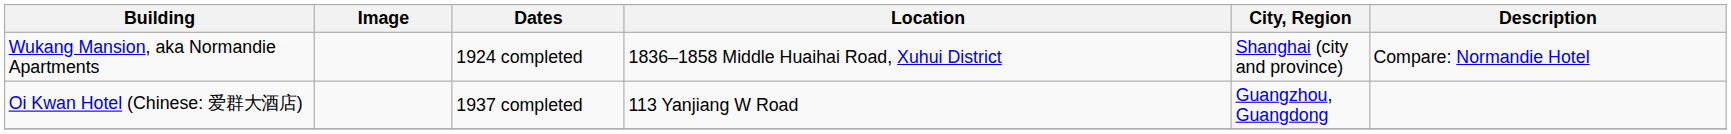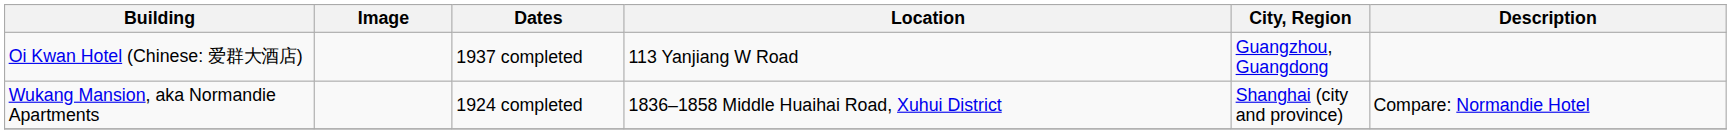 <table class="wikitable sortable" style="width:98%">
 <tr>
 <th width = 18%><strong>Building</strong></th>
 <th width = 8% class="unsortable"><strong>Image</strong></th>
 <th width = 10%><strong>Dates</strong></th>
 <th><strong>Location</strong></th>
 <th width = 8%><strong>City, Region</strong></th>
 <th class="unsortable"><strong>Description</strong></th>
 </tr>
 <tr>
+<td><a href='#'>Oi Kwan Hotel</a> (Chinese: 爱群大酒店)</td>
+<td></td>
+<td>1937 completed</td>
+<td>113 Yanjiang W Road<br></td>
+<td><a href='#'>Guangzhou</a>, <a href='#'>Guangdong</a></td>
+<td></td>
+</tr>
+<tr>
 <td><a href='#'>Wukang Mansion</a>, aka Normandie Apartments</td>
 <td></td>
 <td>1924 completed</td>
 <td>1836–1858 Middle Huaihai Road, <a href='#'>Xuhui District</a><br></td>
 <td><a href='#'>Shanghai</a> (city and province)</td>
 <td>Compare: <a href='#'>Normandie Hotel</a></td>
 </tr>
 <tr>
-<td><a href='#'>Oi Kwan Hotel</a> (Chinese: 爱群大酒店)</td>
-<td></td>
-<td>1937 completed</td>
-<td>113 Yanjiang W Road<br></td>
-<td><a href='#'>Guangzhou</a>, <a href='#'>Guangdong</a></td>
-<td></td>
-</tr>
-<tr>
 </tr>
 </table>
